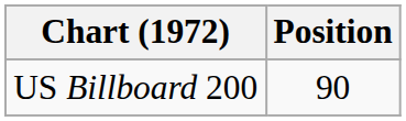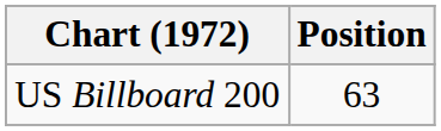 <table class="wikitable sortable plainrowheaders">
 <tr>
 <th scope="col">Chart (1972)</th>
 <th scope="col">Position</th>
 </tr>
 <tr>
 <td align="left">US <em>Billboard</em> 200</td>
-<td align="center">90</td>
+<td align="center">63</td>
 </tr>
 </table>
